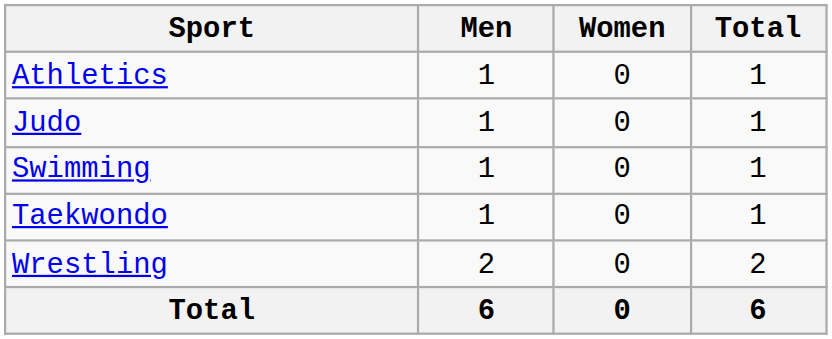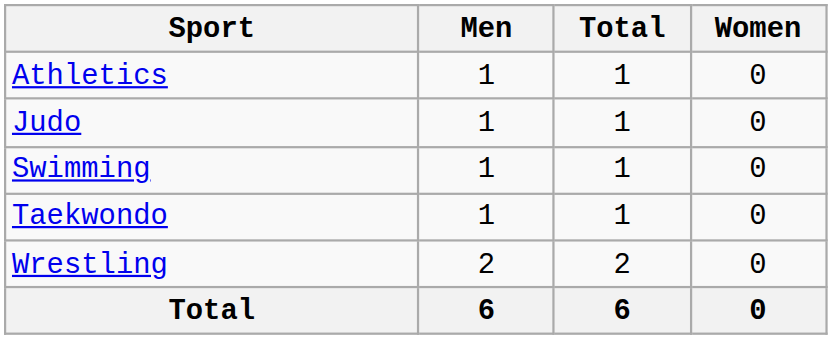 <table class="wikitable sortable" style="text-align:center;">
 <tr>
 <th width=180>Sport</th>
 <th width=55>Men</th>
+<th width=55>Total</th>
 <th width=55>Women</th>
-<th width=55>Total</th>
 </tr>
 <tr>
 <td align=left><a href='#'>Athletics</a></td>
 <td>1</td>
+<td>1</td>
 <td>0</td>
-<td>1</td>
 </tr>
 <tr>
 <td align=left><a href='#'>Judo</a></td>
 <td>1</td>
+<td>1</td>
 <td>0</td>
-<td>1</td>
 </tr>
 <tr>
 <td align=left><a href='#'>Swimming</a></td>
 <td>1</td>
+<td>1</td>
 <td>0</td>
-<td>1</td>
 </tr>
 <tr>
 <td align=left><a href='#'>Taekwondo</a></td>
 <td>1</td>
+<td>1</td>
 <td>0</td>
-<td>1</td>
 </tr>
 <tr>
 <td align=left><a href='#'>Wrestling</a></td>
 <td>2</td>
+<td>2</td>
 <td>0</td>
-<td>2</td>
 </tr>
 <tr>
 <th>Total</th>
 <th>6</th>
+<th>6</th>
 <th>0</th>
-<th>6</th>
 </tr>
 </table>
